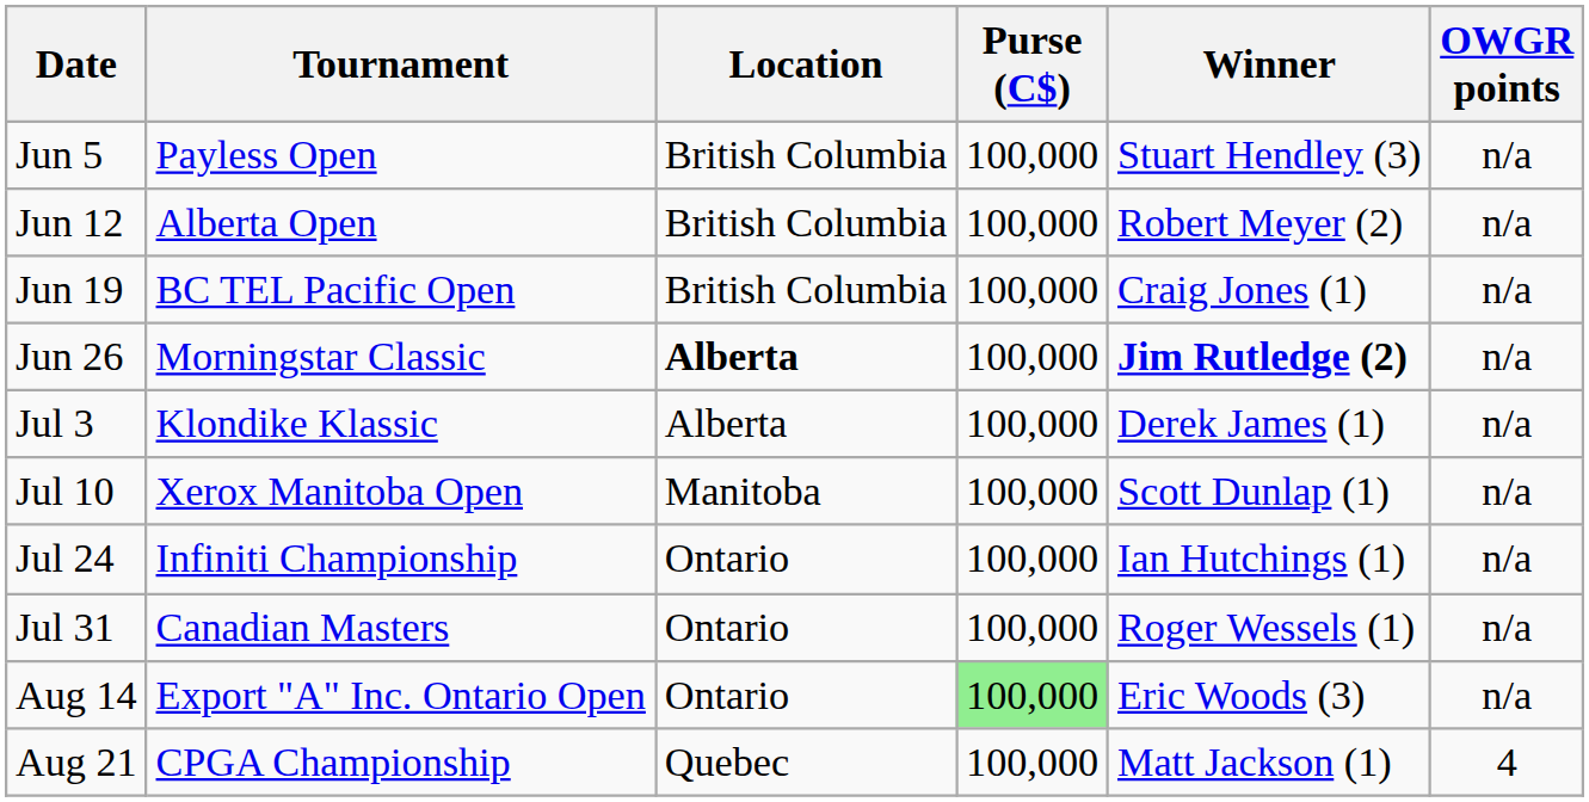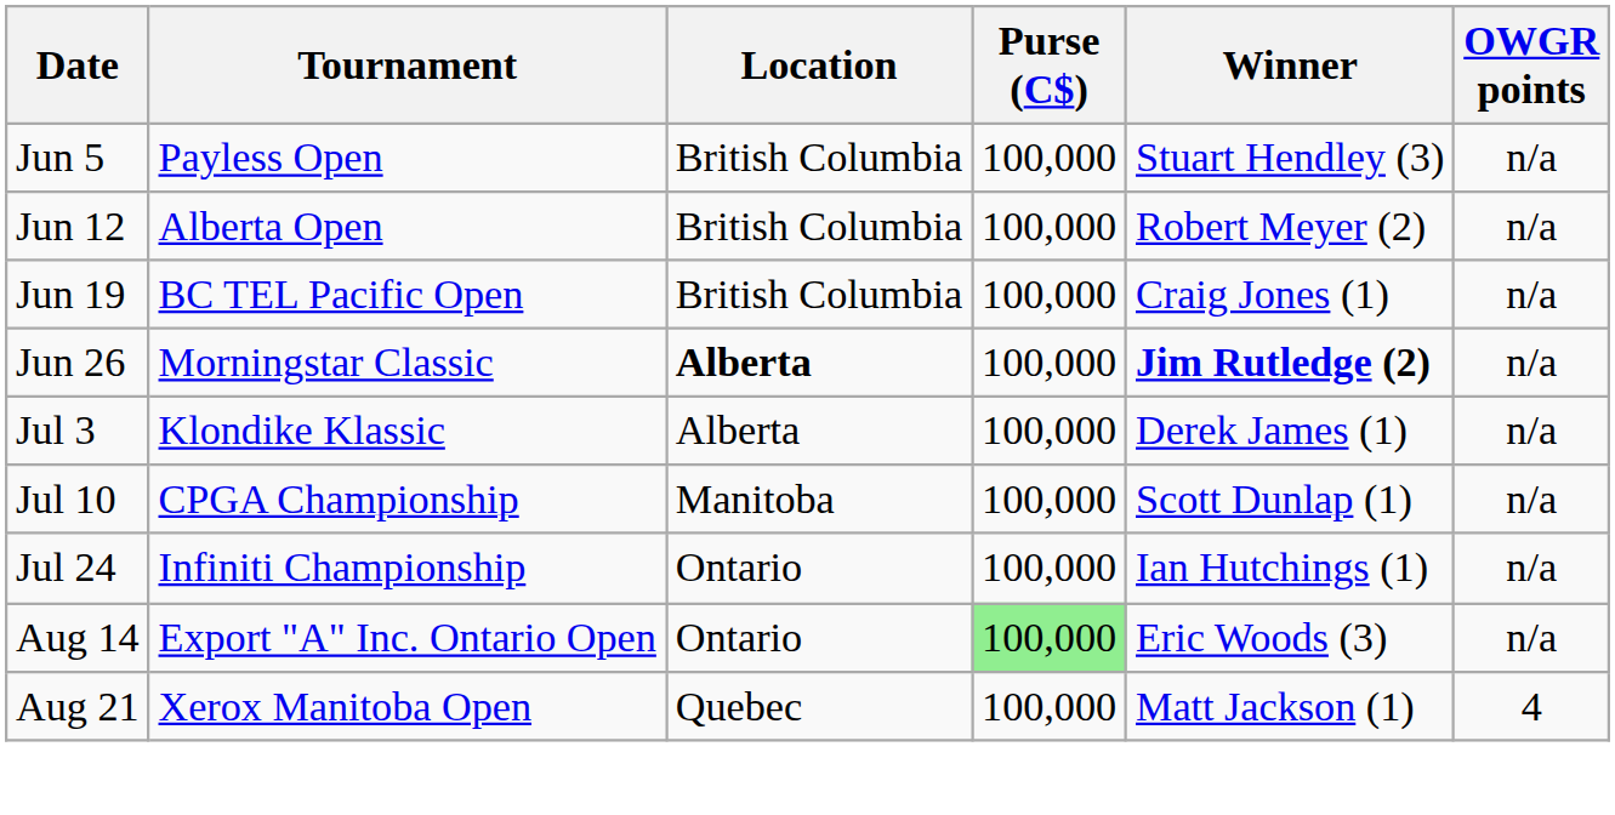 <table class="wikitable" style="font-size:95%">
 <tr>
 <th>Date</th>
 <th>Tournament</th>
 <th>Location</th>
 <th>Purse<br>(<a href='#'>C$</a>)</th>
 <th>Winner</th>
 <th><a href='#'>OWGR</a><br>points</th>
 </tr>
 <tr>
 <td>Jun 5</td>
 <td><a href='#'>Payless Open</a></td>
 <td>British Columbia</td>
 <td align=right>100,000</td>
 <td> <a href='#'>Stuart Hendley</a> (3)</td>
 <td align=center>n/a</td>
 </tr>
 <tr>
 <td>Jun 12</td>
 <td><a href='#'>Alberta Open</a></td>
 <td>British Columbia</td>
 <td align=right>100,000</td>
 <td> <a href='#'>Robert Meyer</a> (2)</td>
 <td align=center>n/a</td>
 </tr>
 <tr>
 <td>Jun 19</td>
 <td><a href='#'>BC TEL Pacific Open</a></td>
 <td>British Columbia</td>
 <td align=right>100,000</td>
 <td> <a href='#'>Craig Jones</a> (1)</td>
 <td align=center>n/a</td>
 </tr>
 <tr>
 <td>Jun 26</td>
 <td><a href='#'>Morningstar Classic</a></td>
 <td><strong>Alberta</strong></td>
 <td align=right>100,000</td>
 <td><strong> <a href='#'>Jim Rutledge</a> (2)</strong></td>
 <td align=center>n/a</td>
 </tr>
 <tr>
 <td>Jul 3</td>
 <td><a href='#'>Klondike Klassic</a></td>
 <td>Alberta</td>
 <td align=right>100,000</td>
 <td> <a href='#'>Derek James</a> (1)</td>
 <td align=center>n/a</td>
 </tr>
 <tr>
 <td>Jul 10</td>
-<td><a href='#'>Xerox Manitoba Open</a></td>
+<td><a href='#'>CPGA Championship</a></td>
 <td>Manitoba</td>
 <td align=right>100,000</td>
 <td> <a href='#'>Scott Dunlap</a> (1)</td>
 <td align=center>n/a</td>
 </tr>
 <tr>
 <td>Jul 24</td>
 <td><a href='#'>Infiniti Championship</a></td>
 <td>Ontario</td>
 <td align=right>100,000</td>
 <td> <a href='#'>Ian Hutchings</a> (1)</td>
 <td align=center>n/a</td>
 </tr>
 <tr>
-<td>Jul 31</td>
-<td><a href='#'>Canadian Masters</a></td>
-<td>Ontario</td>
-<td align=right>100,000</td>
-<td> <a href='#'>Roger Wessels</a> (1)</td>
-<td align=center>n/a</td>
-</tr>
-<tr>
 <td>Aug 14</td>
 <td><a href='#'>Export "A" Inc. Ontario Open</a></td>
 <td>Ontario</td>
 <td align=right style="background: lightgreen;">100,000</td>
 <td> <a href='#'>Eric Woods</a> (3)</td>
 <td align=center>n/a</td>
 </tr>
 <tr>
 <td>Aug 21</td>
-<td><a href='#'>CPGA Championship</a></td>
+<td><a href='#'>Xerox Manitoba Open</a></td>
 <td>Quebec</td>
 <td align=right>100,000</td>
 <td> <a href='#'>Matt Jackson</a> (1)</td>
 <td align=center>4</td>
 </tr>
 </table>
